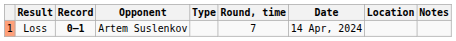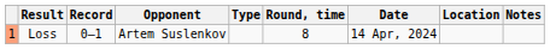 <table class="wikitable" style="text-align:center">
 <tr>
 <th></th>
 <th>Result</th>
 <th>Record</th>
 <th>Opponent</th>
 <th>Type</th>
 <th>Round, time</th>
 <th>Date</th>
 <th>Location</th>
 <th>Notes</th>
 </tr>
 <tr>
 <td style="background: lightsalmon;">1</td>
 <td>Loss</td>
-<td><strong>0–1</strong></td>
+<td>0–1</td>
 <td style="text-align:left;">Artem Suslenkov</td>
 <td></td>
-<td>7</td>
+<td>8</td>
 <td>14 Apr, 2024</td>
 <td style="text-align:left;"></td>
 <td></td>
 </tr>
 </table>
